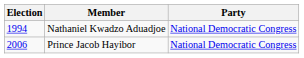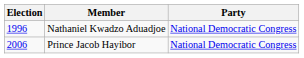 <table class="wikitable">
 <tr>
 <th>Election</th>
 <th>Member</th>
 <th>Party</th>
 </tr>
 <tr>
-<td><a href='#'>1994</a></td>
+<td><a href='#'>1996</a></td>
 <td>Nathaniel Kwadzo Aduadjoe</td>
 <td><a href='#'>National Democratic Congress</a></td>
 </tr>
 <tr>
 <td><a href='#'>2006</a></td>
 <td>Prince Jacob Hayibor</td>
 <td><a href='#'>National Democratic Congress</a></td>
 </tr>
 </table>
